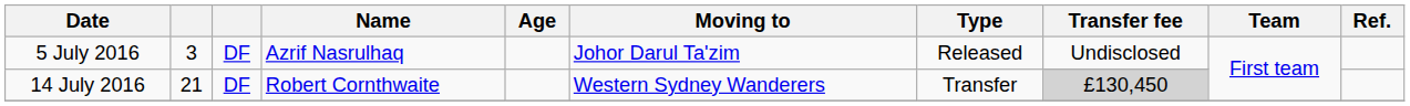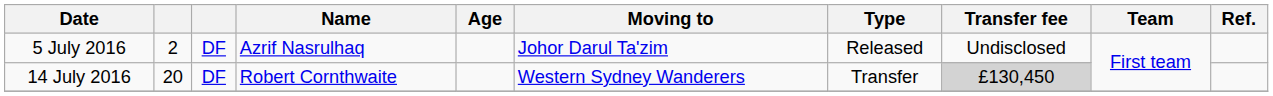 <table class="wikitable sortable" style="width:70%; text-align:center; font-size:100%; text-align:centre">
 <tr>
 <th>Date</th>
 <th></th>
 <th></th>
 <th>Name</th>
 <th>Age</th>
 <th>Moving to</th>
 <th>Type</th>
 <th>Transfer fee</th>
 <th>Team</th>
 <th>Ref.</th>
 </tr>
 <tr>
 <td>5 July 2016</td>
-<td>3</td>
+<td>2</td>
 <td><a href='#'>DF</a></td>
 <td style="text-align:left"> <a href='#'>Azrif Nasrulhaq</a></td>
 <td></td>
 <td style="text-align:left"> <a href='#'>Johor Darul Ta'zim</a></td>
 <td>Released</td>
 <td>Undisclosed</td>
 <td rowspan="2"><a href='#'>First team</a></td>
 <td></td>
 </tr>
 <tr>
 <td>14 July 2016</td>
-<td>21</td>
+<td>20</td>
 <td><a href='#'>DF</a></td>
 <td style="text-align:left"> <a href='#'>Robert Cornthwaite</a></td>
 <td></td>
 <td style="text-align:left"> <a href='#'>Western Sydney Wanderers</a></td>
 <td>Transfer</td>
 <td style="background: lightgrey;">£130,450</td>
 <td></td>
 </tr>
 <tr>
 </tr>
 </table>
